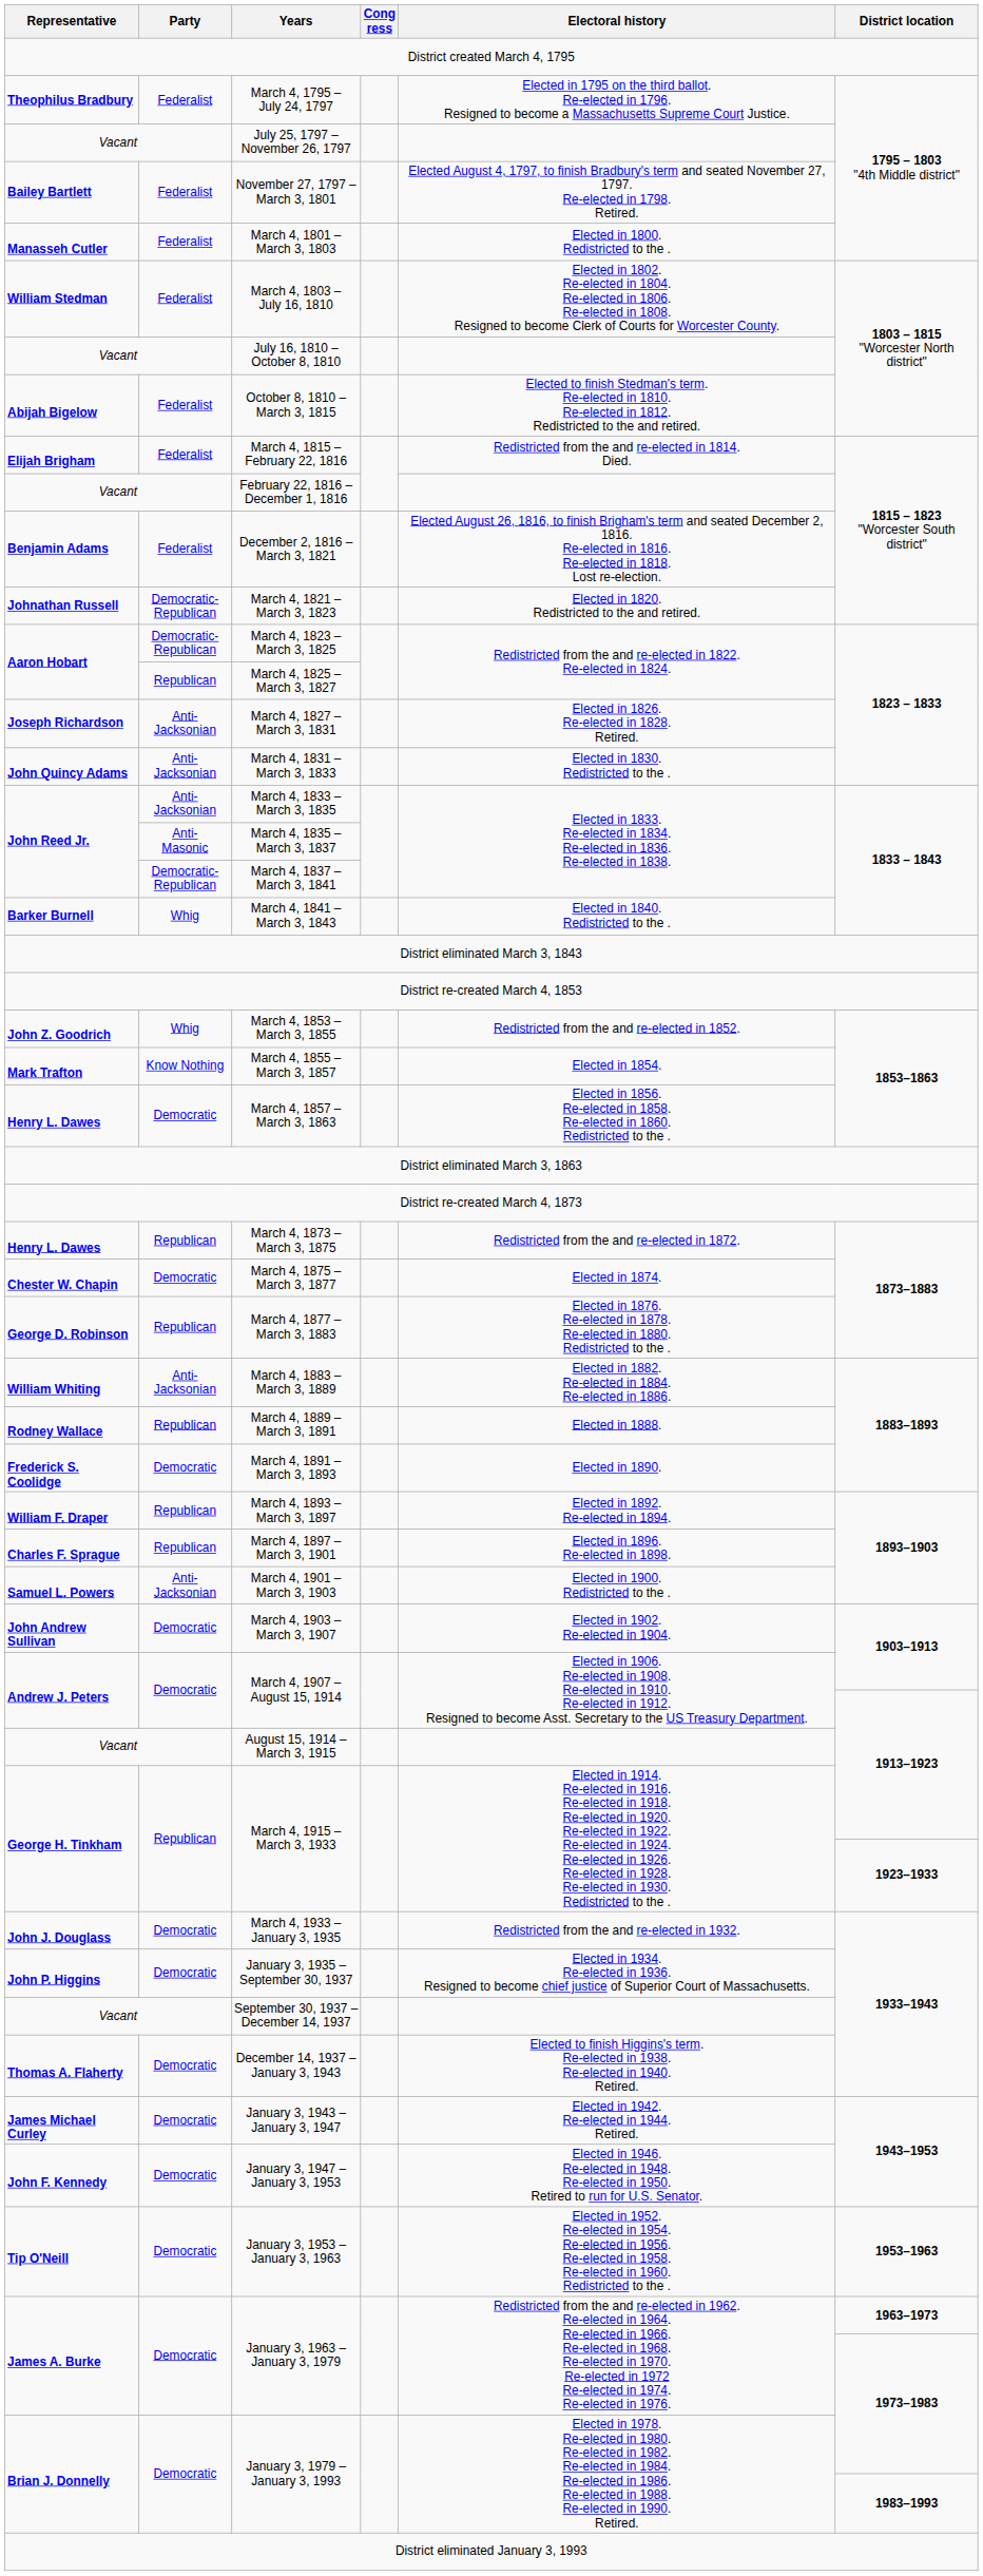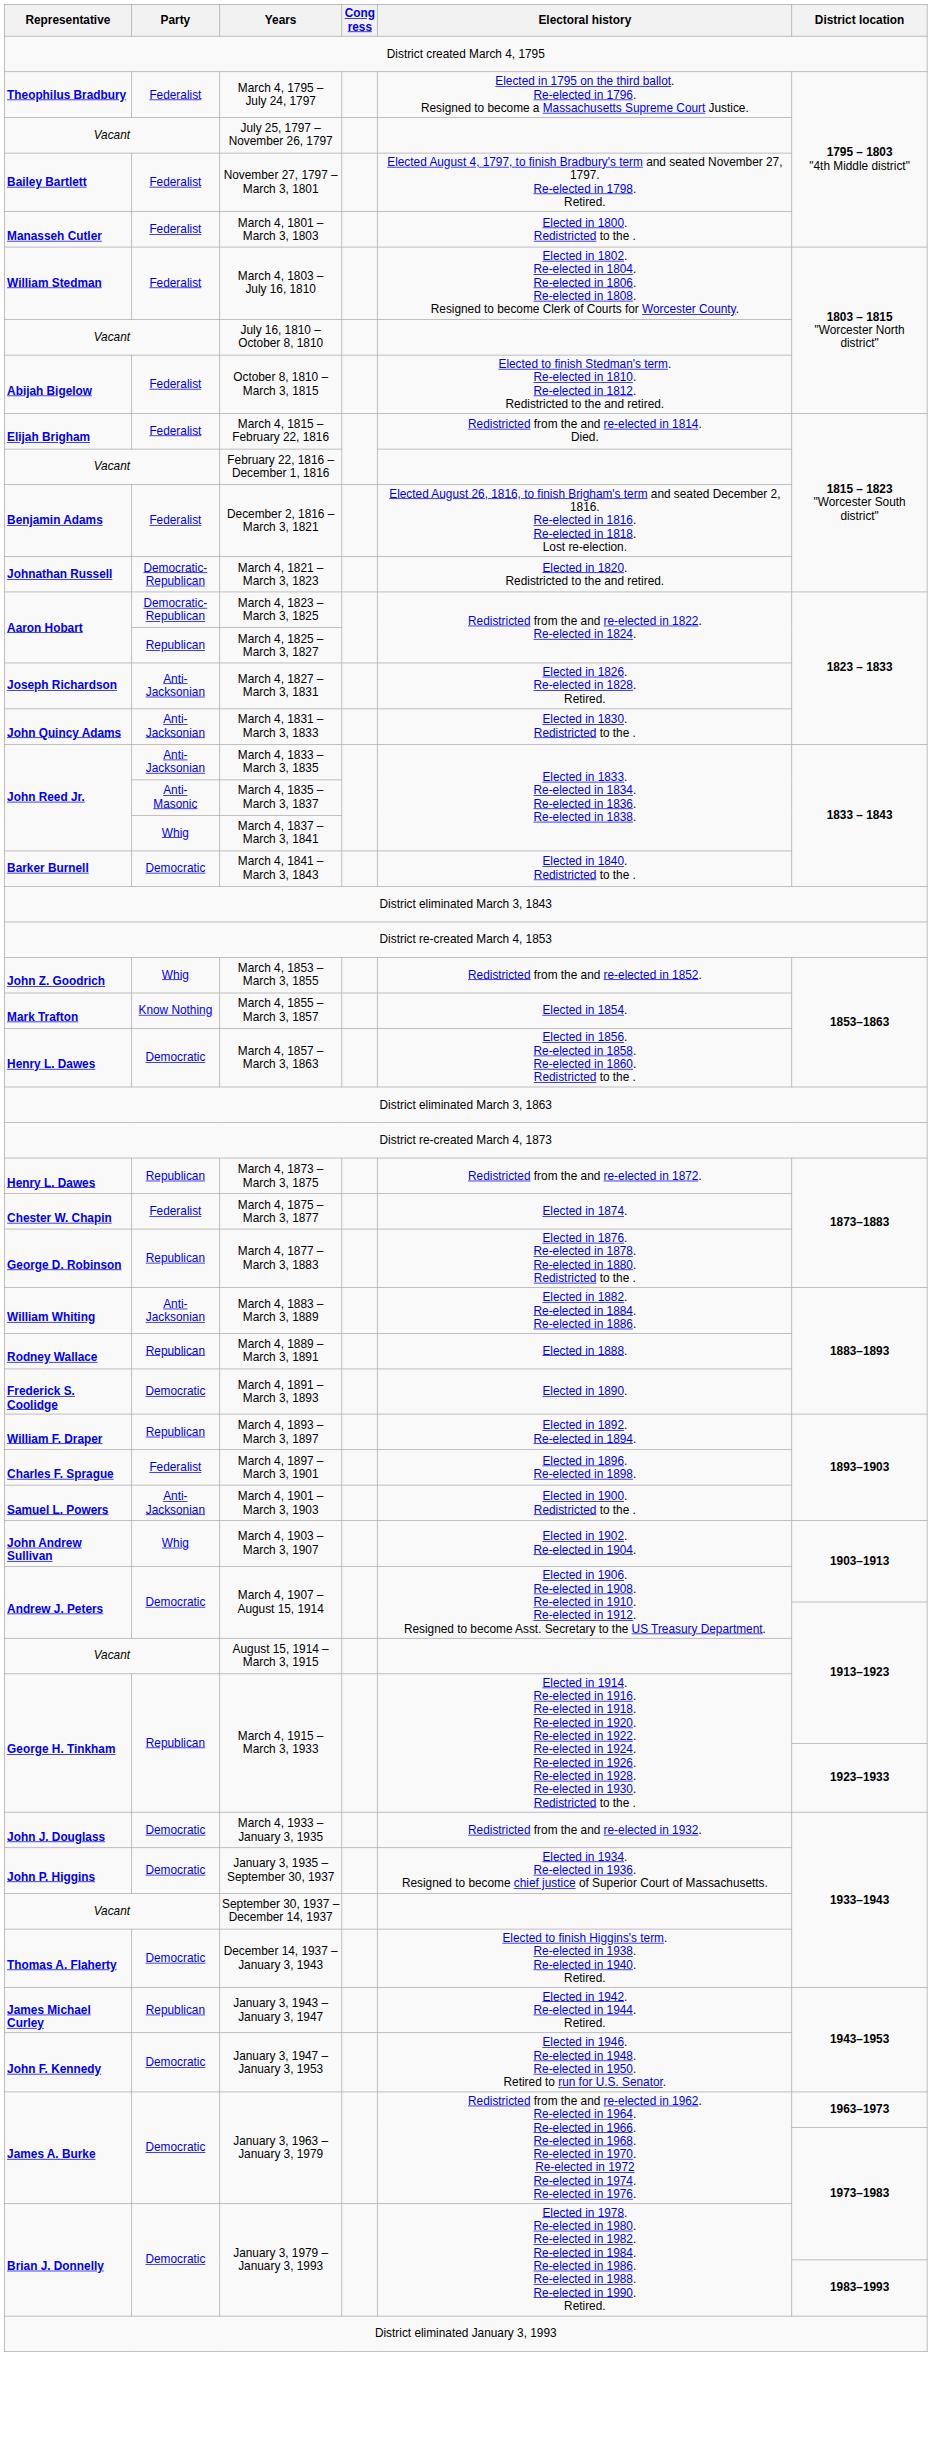 <table class=wikitable style="text-align:center">
 <tr>
 <th>Representative<br></th>
 <th>Party</th>
 <th>Years</th>
 <th><a href='#'>Cong<br>ress</a></th>
 <th>Electoral history</th>
 <th>District location</th>
 </tr>
 <tr style="height:3em">
 <td colspan=6>District created March 4, 1795</td>
 </tr>
 <tr style="height:3em">
 <td align=left><strong><a href='#'>Theophilus Bradbury</a></strong><br></td>
 <td><a href='#'>Federalist</a></td>
 <td nowrap>March 4, 1795 –<br>July 24, 1797</td>
 <td></td>
 <td><a href='#'>Elected in 1795 on the third ballot</a>.<br><a href='#'>Re-elected in 1796</a>.<br>Resigned to become a <a href='#'>Massachusetts Supreme Court</a> Justice.</td>
 <td rowspan=4><strong>1795 – 1803</strong><br>"4th Middle district"</td>
 </tr>
 <tr style="height:3em">
 <td colspan=2><em>Vacant</em></td>
 <td nowrap>July 25, 1797 –<br>November 26, 1797</td>
 <td></td>
 <td></td>
 </tr>
 <tr style="height:3em">
 <td align=left><strong><a href='#'>Bailey Bartlett</a></strong><br></td>
 <td><a href='#'>Federalist</a></td>
 <td nowrap>November 27, 1797 –<br>March 3, 1801</td>
 <td></td>
 <td><a href='#'>Elected August 4, 1797, to finish Bradbury's term</a> and seated November 27, 1797.<br><a href='#'>Re-elected in 1798</a>.<br>Retired.</td>
 </tr>
 <tr style="height:3em">
 <td align=left><br><strong><a href='#'>Manasseh Cutler</a></strong><br></td>
 <td><a href='#'>Federalist</a></td>
 <td nowrap>March 4, 1801 –<br>March 3, 1803</td>
 <td></td>
 <td><a href='#'>Elected in 1800</a>.<br><a href='#'>Redistricted</a> to the .</td>
 </tr>
 <tr style="height:3em">
 <td align=left><strong><a href='#'>William Stedman</a></strong><br></td>
 <td><a href='#'>Federalist</a></td>
 <td nowrap>March 4, 1803 –<br>July 16, 1810</td>
 <td></td>
 <td><a href='#'>Elected in 1802</a>.<br><a href='#'>Re-elected in 1804</a>.<br><a href='#'>Re-elected in 1806</a>.<br><a href='#'>Re-elected in 1808</a>.<br>Resigned to become Clerk of Courts for <a href='#'>Worcester County</a>.</td>
 <td rowspan=3><strong>1803 – 1815</strong><br>"Worcester North district"</td>
 </tr>
 <tr style="height:3em">
 <td colspan=2><em>Vacant</em></td>
 <td nowrap>July 16, 1810 –<br>October 8, 1810</td>
 <td></td>
 <td></td>
 </tr>
 <tr style="height:3em">
 <td align=left><br><strong><a href='#'>Abijah Bigelow</a></strong><br></td>
 <td><a href='#'>Federalist</a></td>
 <td nowrap>October 8, 1810 –<br>March 3, 1815</td>
 <td></td>
 <td><a href='#'>Elected to finish Stedman's term</a>.<br><a href='#'>Re-elected in 1810</a>.<br><a href='#'>Re-elected in 1812</a>.<br>Redistricted to the  and retired.</td>
 </tr>
 <tr style="height:3em">
 <td align=left><br><strong><a href='#'>Elijah Brigham</a></strong><br></td>
 <td><a href='#'>Federalist</a></td>
 <td nowrap>March 4, 1815 –<br>February 22, 1816</td>
 <td rowspan=2></td>
 <td><a href='#'>Redistricted</a> from the  and <a href='#'>re-elected in 1814</a>.<br>Died.</td>
 <td rowspan=4><strong>1815 – 1823</strong><br>"Worcester South district"</td>
 </tr>
 <tr style="height:3em">
 <td colspan=2><em>Vacant</em></td>
 <td nowrap>February 22, 1816 –<br>December 1, 1816</td>
 <td></td>
 </tr>
 <tr style="height:3em">
 <td align=left><strong><a href='#'>Benjamin Adams</a></strong><br></td>
 <td><a href='#'>Federalist</a></td>
 <td nowrap>December 2, 1816 –<br>March 3, 1821</td>
 <td></td>
 <td><a href='#'>Elected August 26, 1816, to finish Brigham's term</a> and seated December 2, 1816.<br><a href='#'>Re-elected in 1816</a>.<br><a href='#'>Re-elected in 1818</a>.<br>Lost re-election.</td>
 </tr>
 <tr style="height:3em">
 <td align=left><strong><a href='#'>Johnathan Russell</a></strong><br></td>
 <td><a href='#'>Democratic-<br>Republican</a></td>
 <td nowrap>March 4, 1821 –<br>March 3, 1823</td>
 <td></td>
 <td><a href='#'>Elected in 1820</a>.<br>Redistricted to the  and retired.</td>
 </tr>
 <tr style="height:3em">
 <td align=left rowspan=2><strong><a href='#'>Aaron Hobart</a></strong><br></td>
 <td><a href='#'>Democratic-<br>Republican</a></td>
 <td nowrap>March 4, 1823 –<br>March 3, 1825</td>
 <td rowspan=2></td>
 <td rowspan=2><a href='#'>Redistricted</a> from the  and <a href='#'>re-elected in 1822</a>.<br><a href='#'>Re-elected in 1824</a>.<br></td>
 <td rowspan=4><strong>1823 – 1833</strong><br></td>
 </tr>
 <tr style="height:3em">
 <td><a href='#'>Republican</a></td>
 <td nowrap>March 4, 1825 –<br>March 3, 1827</td>
 </tr>
 <tr style="height:3em">
 <td align=left><strong><a href='#'>Joseph Richardson</a></strong><br></td>
 <td><a href='#'>Anti-Jacksonian</a></td>
 <td>March 4, 1827 –<br>March 3, 1831</td>
 <td></td>
 <td><a href='#'>Elected in 1826</a>.<br><a href='#'>Re-elected in 1828</a>.<br>Retired.</td>
 </tr>
 <tr style="height:3em">
 <td align=left><br><strong><a href='#'>John Quincy Adams</a></strong><br></td>
 <td><a href='#'>Anti-Jacksonian</a></td>
 <td nowrap>March 4, 1831 –<br>March 3, 1833</td>
 <td></td>
 <td><a href='#'>Elected in 1830</a>.<br><a href='#'>Redistricted</a> to the .</td>
 </tr>
 <tr style="height:3em">
 <td rowspan=3 align=left><strong><a href='#'>John Reed Jr.</a></strong><br></td>
 <td><a href='#'>Anti-Jacksonian</a></td>
 <td nowrap>March 4, 1833 –<br>March 3, 1835</td>
 <td rowspan=3></td>
 <td rowspan=3><a href='#'>Elected in 1833</a>.<br><a href='#'>Re-elected in 1834</a>.<br><a href='#'>Re-elected in 1836</a>.<br><a href='#'>Re-elected in 1838</a>.<br></td>
 <td rowspan=4><strong>1833 – 1843</strong><br></td>
 </tr>
 <tr style="height:3em">
 <td><a href='#'>Anti-<br>Masonic</a></td>
 <td nowrap>March 4, 1835 –<br>March 3, 1837</td>
 </tr>
 <tr style="height:3em">
-<td><a href='#'>Democratic-<br>Republican</a></td>
+<td><a href='#'>Whig</a></td>
 <td nowrap>March 4, 1837 –<br>March 3, 1841</td>
 </tr>
 <tr style="height:3em">
 <td align=left><strong><a href='#'>Barker Burnell</a></strong><br></td>
-<td><a href='#'>Whig</a></td>
+<td><a href='#'>Democratic</a></td>
 <td nowrap>March 4, 1841 –<br>March 3, 1843</td>
 <td></td>
 <td><a href='#'>Elected in 1840</a>.<br><a href='#'>Redistricted</a> to the .</td>
 </tr>
 <tr style="height:3em">
 <td colspan=6>District eliminated March 3, 1843</td>
 </tr>
 <tr style="height:3em">
 <td colspan=6>District re-created March 4, 1853</td>
 </tr>
 <tr style="height:3em">
 <td align=left><br><strong><a href='#'>John Z. Goodrich</a></strong><br></td>
 <td><a href='#'>Whig</a></td>
 <td nowrap>March 4, 1853 –<br>March 3, 1855</td>
 <td></td>
 <td><a href='#'>Redistricted</a> from the  and <a href='#'>re-elected in 1852</a>.<br> </td>
 <td rowspan=3><strong>1853–1863</strong><br></td>
 </tr>
 <tr style="height:3em">
 <td align=left><br><strong><a href='#'>Mark Trafton</a></strong><br></td>
 <td><a href='#'>Know Nothing</a></td>
 <td nowrap>March 4, 1855 –<br>March 3, 1857</td>
 <td></td>
 <td><a href='#'>Elected in 1854</a>.<br></td>
 </tr>
 <tr style="height:3em">
 <td align=left><br><strong><a href='#'>Henry L. Dawes</a></strong><br></td>
 <td><a href='#'>Democratic</a></td>
 <td nowrap>March 4, 1857 –<br>March 3, 1863</td>
 <td></td>
 <td><a href='#'>Elected in 1856</a>.<br><a href='#'>Re-elected in 1858</a>.<br><a href='#'>Re-elected in 1860</a>.<br><a href='#'>Redistricted</a> to the .</td>
 </tr>
 <tr style="height:3em">
 <td colspan=6>District eliminated March 3, 1863</td>
 </tr>
 <tr style="height:3em">
 <td colspan=6>District re-created March 4, 1873</td>
 </tr>
 <tr style="height:3em">
 <td align=left><br><strong><a href='#'>Henry L. Dawes</a></strong><br></td>
 <td><a href='#'>Republican</a></td>
 <td nowrap>March 4, 1873 –<br>March 3, 1875</td>
 <td></td>
 <td><a href='#'>Redistricted</a> from the  and <a href='#'>re-elected in 1872</a>.<br></td>
 <td rowspan=3><strong>1873–1883</strong><br></td>
 </tr>
 <tr style="height:3em">
 <td align=left><br><strong><a href='#'>Chester W. Chapin</a></strong><br></td>
-<td><a href='#'>Democratic</a></td>
+<td><a href='#'>Federalist</a></td>
 <td nowrap>March 4, 1875 –<br>March 3, 1877</td>
 <td></td>
 <td><a href='#'>Elected in 1874</a>.<br></td>
 </tr>
 <tr style="height:3em">
 <td align=left><br><strong><a href='#'>George D. Robinson</a></strong><br></td>
 <td><a href='#'>Republican</a></td>
 <td nowrap>March 4, 1877 –<br>March 3, 1883</td>
 <td></td>
 <td><a href='#'>Elected in 1876</a>.<br><a href='#'>Re-elected in 1878</a>.<br><a href='#'>Re-elected in 1880</a>.<br><a href='#'>Redistricted</a> to the .</td>
 </tr>
 <tr style="height:3em">
 <td align=left><br><strong><a href='#'>William Whiting</a></strong><br></td>
 <td><a href='#'>Anti-Jacksonian</a></td>
 <td nowrap>March 4, 1883 –<br>March 3, 1889</td>
 <td></td>
 <td><a href='#'>Elected in 1882</a>.<br><a href='#'>Re-elected in 1884</a>.<br><a href='#'>Re-elected in 1886</a>.<br></td>
 <td rowspan=3><strong>1883–1893</strong><br></td>
 </tr>
 <tr style="height:3em">
 <td align=left><br><strong><a href='#'>Rodney Wallace</a></strong><br></td>
 <td><a href='#'>Republican</a></td>
 <td nowrap>March 4, 1889 –<br>March 3, 1891</td>
 <td></td>
 <td><a href='#'>Elected in 1888</a>.<br></td>
 </tr>
 <tr style="height:3em">
 <td align=left><br><strong><a href='#'>Frederick S. Coolidge</a></strong><br></td>
 <td><a href='#'>Democratic</a></td>
 <td nowrap>March 4, 1891 –<br>March 3, 1893</td>
 <td></td>
 <td><a href='#'>Elected in 1890</a>.<br></td>
 </tr>
 <tr style="height:3em">
 <td align=left><br><strong><a href='#'>William F. Draper</a></strong><br></td>
 <td><a href='#'>Republican</a></td>
 <td nowrap>March 4, 1893 –<br>March 3, 1897</td>
 <td></td>
 <td><a href='#'>Elected in 1892</a>.<br><a href='#'>Re-elected in 1894</a>.<br></td>
 <td rowspan=3><strong>1893–1903</strong><br></td>
 </tr>
 <tr style="height:3em">
 <td align=left><br><strong><a href='#'>Charles F. Sprague</a></strong><br></td>
-<td><a href='#'>Republican</a></td>
+<td><a href='#'>Federalist</a></td>
 <td nowrap>March 4, 1897 –<br>March 3, 1901</td>
 <td></td>
 <td><a href='#'>Elected in 1896</a>.<br><a href='#'>Re-elected in 1898</a>.<br></td>
 </tr>
 <tr style="height:3em">
 <td align=left><br><strong><a href='#'>Samuel L. Powers</a></strong><br></td>
 <td><a href='#'>Anti-Jacksonian</a></td>
 <td nowrap>March 4, 1901 –<br>March 3, 1903</td>
 <td></td>
 <td><a href='#'>Elected in 1900</a>.<br><a href='#'>Redistricted</a> to the .</td>
 </tr>
 <tr style="height:3em">
 <td align=left><br><strong><a href='#'>John Andrew Sullivan</a></strong><br></td>
-<td><a href='#'>Democratic</a></td>
+<td><a href='#'>Whig</a></td>
 <td nowrap>March 4, 1903 –<br>March 3, 1907</td>
 <td></td>
 <td><a href='#'>Elected in 1902</a>.<br><a href='#'>Re-elected in 1904</a>.<br></td>
 <td rowspan=2><strong>1903–1913</strong><br></td>
 </tr>
 <tr style="height:3em">
 <td rowspan=2; align=left><br><strong><a href='#'>Andrew J. Peters</a></strong><br></td>
 <td rowspan=2; ><a href='#'>Democratic</a></td>
 <td rowspan=2; nowrap>March 4, 1907 –<br>August 15, 1914</td>
 <td rowspan=2></td>
 <td rowspan=2><a href='#'>Elected in 1906</a>.<br><a href='#'>Re-elected in 1908</a>.<br><a href='#'>Re-elected in 1910</a>.<br><a href='#'>Re-elected in 1912</a>.<br>Resigned to become Asst. Secretary to the <a href='#'>US Treasury Department</a>.</td>
 </tr>
 <tr style="height:3em">
 <td rowspan=3><strong>1913–1923</strong><br></td>
 </tr>
 <tr style="height:3em">
 <td colspan=2><em>Vacant</em></td>
 <td nowrap>August 15, 1914 –<br>March 3, 1915</td>
 <td></td>
 <td></td>
 </tr>
 <tr style="height:3em">
 <td rowspan=2; align=left><br><strong><a href='#'>George H. Tinkham</a></strong><br></td>
 <td rowspan=2; ><a href='#'>Republican</a></td>
 <td rowspan=2; nowrap>March 4, 1915 –<br>March 3, 1933</td>
 <td rowspan=2></td>
 <td rowspan=2><a href='#'>Elected in 1914</a>.<br><a href='#'>Re-elected in 1916</a>.<br><a href='#'>Re-elected in 1918</a>.<br><a href='#'>Re-elected in 1920</a>.<br><a href='#'>Re-elected in 1922</a>.<br><a href='#'>Re-elected in 1924</a>.<br><a href='#'>Re-elected in 1926</a>.<br><a href='#'>Re-elected in 1928</a>.<br><a href='#'>Re-elected in 1930</a>.<br><a href='#'>Redistricted</a> to the .</td>
 </tr>
 <tr style="height:3em">
 <td><strong>1923–1933</strong><br></td>
 </tr>
 <tr style="height:3em">
 <td align=left><br><strong><a href='#'>John J. Douglass</a></strong><br></td>
 <td><a href='#'>Democratic</a></td>
 <td nowrap>March 4, 1933 –<br>January 3, 1935</td>
 <td></td>
 <td><a href='#'>Redistricted</a> from the  and <a href='#'>re-elected in 1932</a>.<br></td>
 <td rowspan=4><strong>1933–1943</strong><br></td>
 </tr>
 <tr style="height:3em">
 <td align=left><br><strong><a href='#'>John P. Higgins</a></strong><br></td>
 <td><a href='#'>Democratic</a></td>
 <td nowrap>January 3, 1935 –<br>September 30, 1937</td>
 <td></td>
 <td><a href='#'>Elected in 1934</a>.<br><a href='#'>Re-elected in 1936</a>.<br>Resigned to become <a href='#'>chief justice</a> of Superior Court of Massachusetts.</td>
 </tr>
 <tr style="height:3em">
 <td colspan=2><em>Vacant</em></td>
 <td nowrap>September 30, 1937 –<br>December 14, 1937</td>
 <td></td>
 <td></td>
 </tr>
 <tr style="height:3em">
 <td align=left><br><strong><a href='#'>Thomas A. Flaherty</a></strong><br></td>
 <td><a href='#'>Democratic</a></td>
 <td nowrap>December 14, 1937 –<br>January 3, 1943</td>
 <td></td>
 <td><a href='#'>Elected to finish Higgins's term</a>.<br><a href='#'>Re-elected in 1938</a>.<br><a href='#'>Re-elected in 1940</a>.<br>Retired.</td>
 </tr>
 <tr style="height:3em">
 <td align=left><br><strong><a href='#'>James Michael Curley</a></strong><br></td>
-<td><a href='#'>Democratic</a></td>
+<td><a href='#'>Republican</a></td>
 <td nowrap>January 3, 1943 –<br>January 3, 1947</td>
 <td></td>
 <td><a href='#'>Elected in 1942</a>.<br><a href='#'>Re-elected in 1944</a>.<br>Retired.</td>
 <td rowspan=2><strong>1943–1953</strong><br></td>
 </tr>
 <tr style="height:3em">
 <td align=left><br><strong><a href='#'>John F. Kennedy</a></strong><br></td>
 <td><a href='#'>Democratic</a></td>
 <td nowrap>January 3, 1947 –<br>January 3, 1953</td>
 <td></td>
 <td><a href='#'>Elected in 1946</a>.<br><a href='#'>Re-elected in 1948</a>.<br><a href='#'>Re-elected in 1950</a>.<br>Retired to <a href='#'>run for U.S. Senator</a>.</td>
-</tr>
-<tr style="height:3em">
-<td align=left><br><strong><a href='#'>Tip O'Neill</a></strong><br></td>
-<td><a href='#'>Democratic</a></td>
-<td nowrap>January 3, 1953 –<br>January 3, 1963</td>
-<td></td>
-<td><a href='#'>Elected in 1952</a>.<br><a href='#'>Re-elected in 1954</a>.<br><a href='#'>Re-elected in 1956</a>.<br><a href='#'>Re-elected in 1958</a>.<br><a href='#'>Re-elected in 1960</a>.<br><a href='#'>Redistricted</a> to the .</td>
-<td><strong>1953–1963</strong><br></td>
 </tr>
 <tr style="height:3em">
 <td rowspan=2; align=left><br><strong><a href='#'>James A. Burke</a></strong><br></td>
 <td rowspan=2; ><a href='#'>Democratic</a></td>
 <td rowspan=2; nowrap>January 3, 1963 –<br>January 3, 1979</td>
 <td rowspan=2></td>
 <td rowspan=2><a href='#'>Redistricted</a> from the  and <a href='#'>re-elected in 1962</a>.<br><a href='#'>Re-elected in 1964</a>.<br><a href='#'>Re-elected in 1966</a>.<br><a href='#'>Re-elected in 1968</a>.<br><a href='#'>Re-elected in 1970</a>.<br><a href='#'>Re-elected in 1972</a><br><a href='#'>Re-elected in 1974</a>.<br><a href='#'>Re-elected in 1976</a>.<br></td>
 <td><strong>1963–1973</strong><br></td>
 </tr>
 <tr style="height:3em">
 <td rowspan=2><strong>1973–1983</strong><br></td>
 </tr>
 <tr style="height:3em">
 <td rowspan=2; align=left><br><strong><a href='#'>Brian J. Donnelly</a></strong><br></td>
 <td rowspan=2; ><a href='#'>Democratic</a></td>
 <td rowspan=2; nowrap>January 3, 1979 –<br>January 3, 1993</td>
 <td rowspan=2></td>
 <td rowspan=2><a href='#'>Elected in 1978</a>.<br><a href='#'>Re-elected in 1980</a>.<br><a href='#'>Re-elected in 1982</a>.<br><a href='#'>Re-elected in 1984</a>.<br><a href='#'>Re-elected in 1986</a>.<br><a href='#'>Re-elected in 1988</a>.<br><a href='#'>Re-elected in 1990</a>.<br>Retired.</td>
 </tr>
 <tr style="height:3em">
 <td><strong>1983–1993</strong><br></td>
 </tr>
 <tr style="height:3em">
 <td colspan=6>District eliminated January 3, 1993</td>
 </tr>
 </table>
